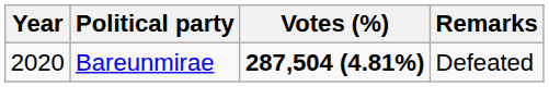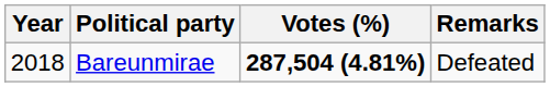 <table class="wikitable">
 <tr>
 <th>Year</th>
 <th>Political party</th>
 <th>Votes (%)</th>
 <th>Remarks</th>
 </tr>
 <tr>
-<td>2020</td>
+<td>2018</td>
 <td><a href='#'>Bareunmirae</a></td>
 <td><strong>287,504 (4.81%)</strong></td>
 <td>Defeated</td>
 </tr>
 </table>
